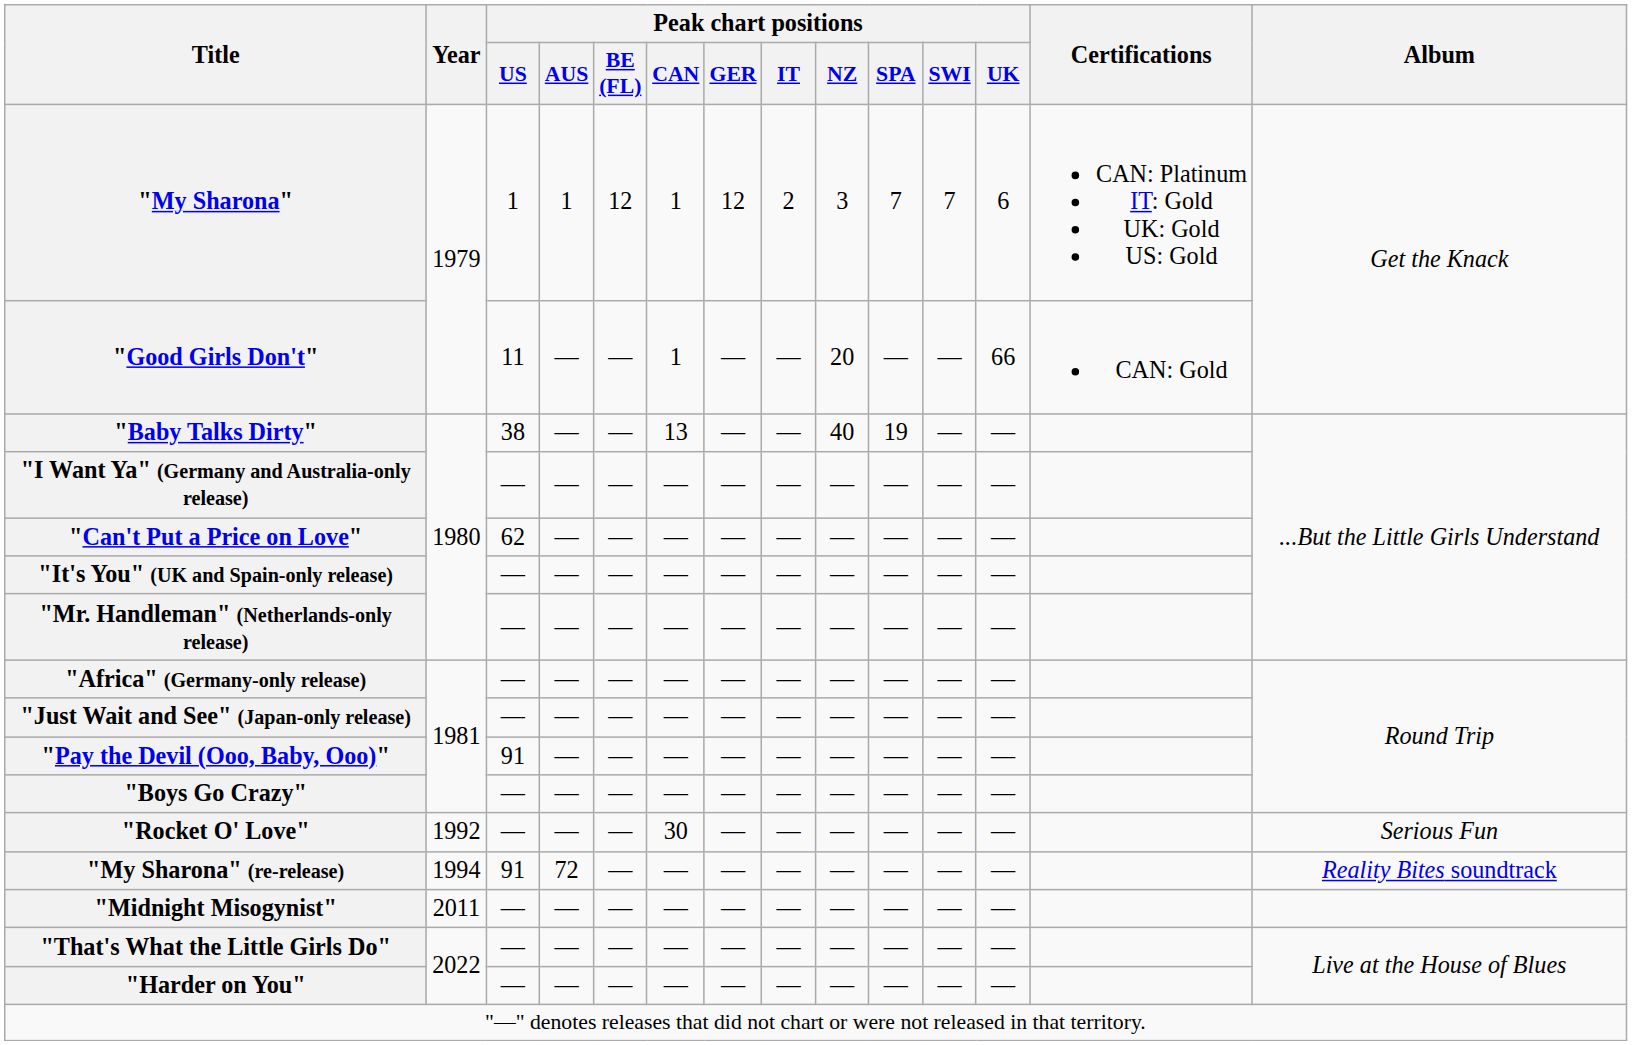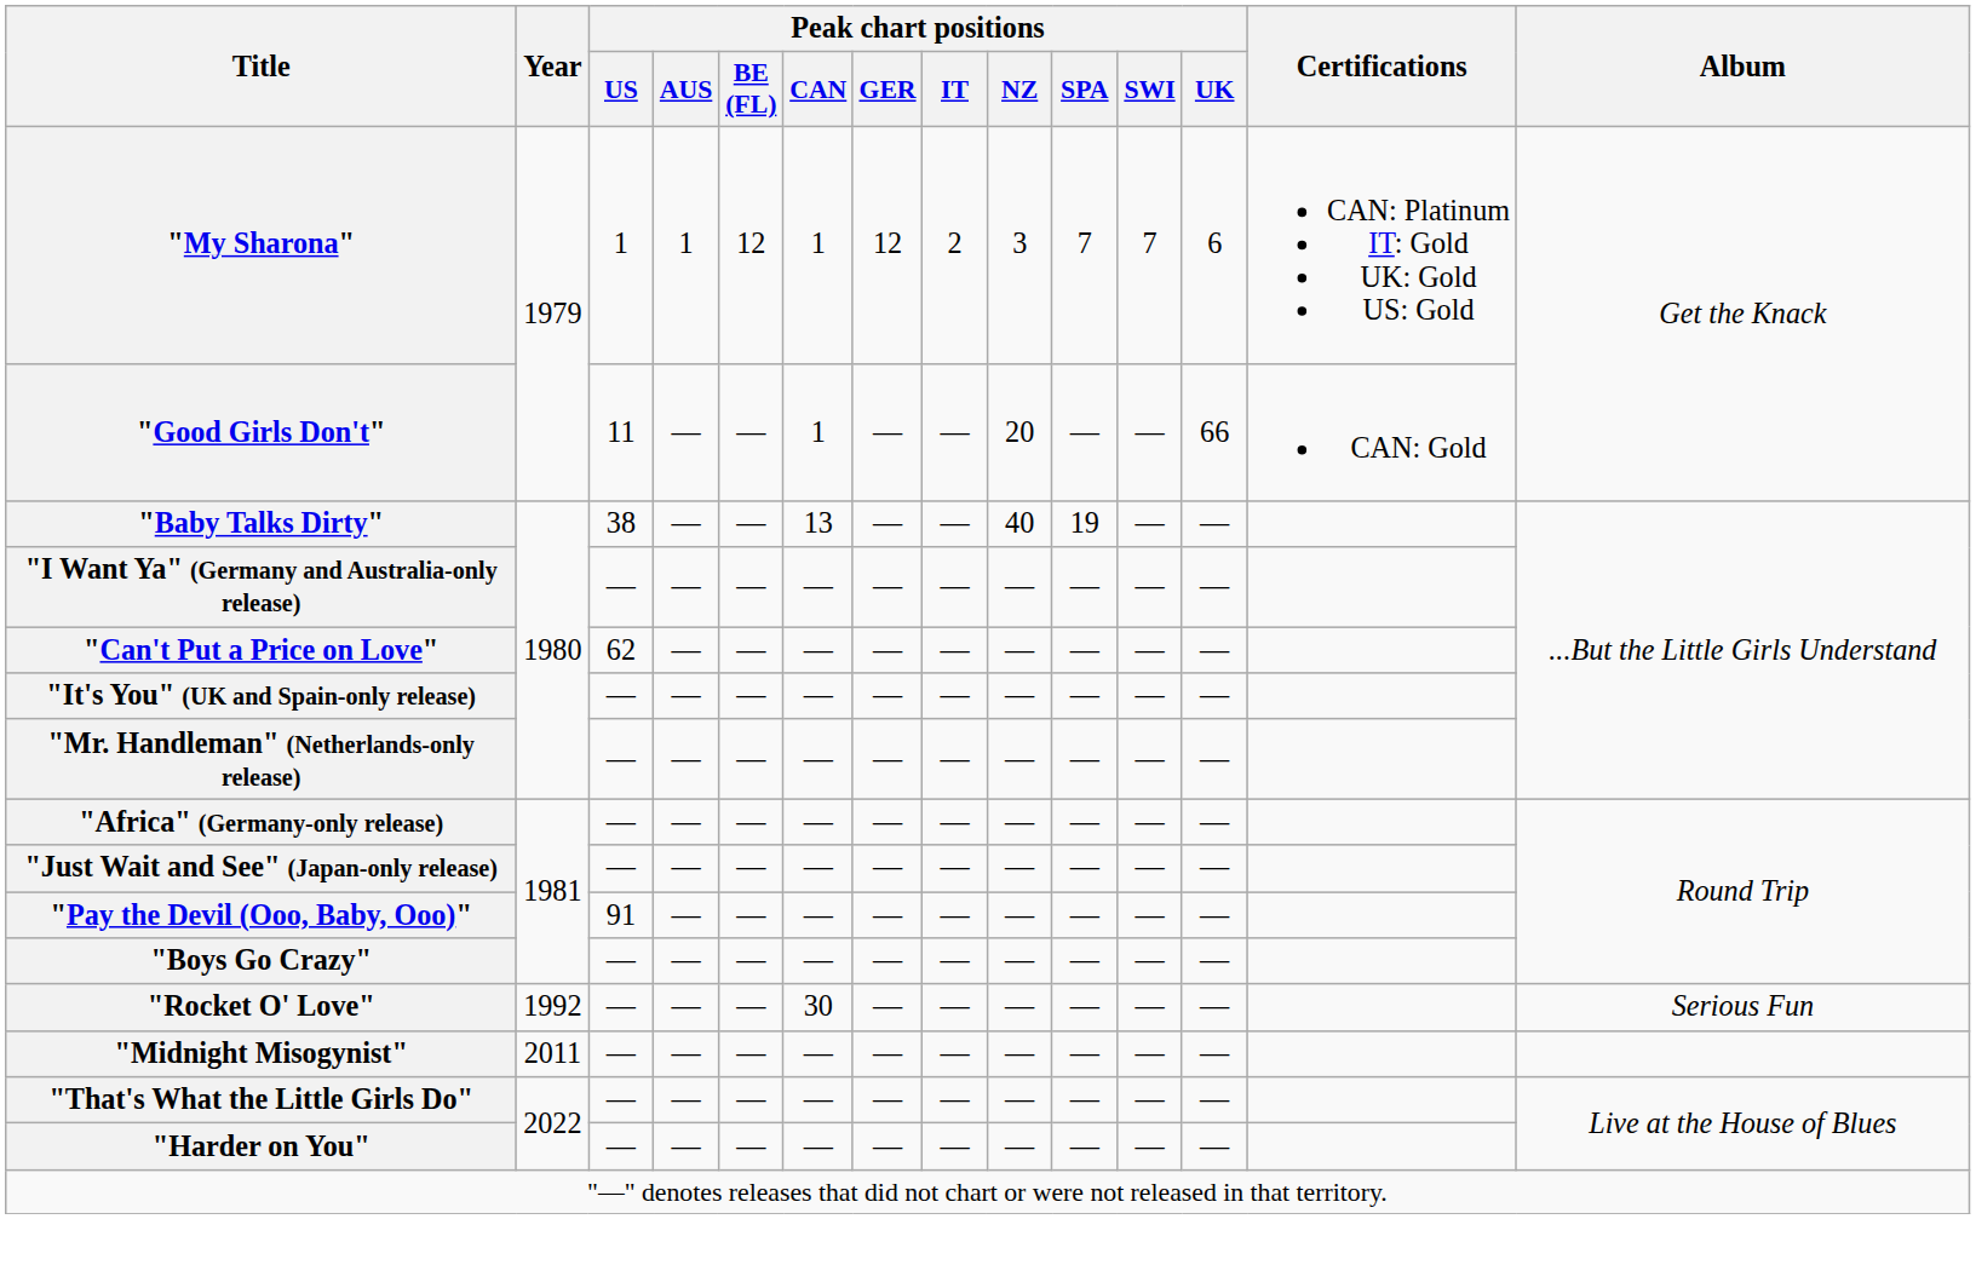 <table class="wikitable plainrowheaders" style="text-align:center;">
 <tr>
 <th rowspan="2" scope="col" style="width:17em;">Title</th>
 <th rowspan="2" scope="col" style="width:2em;">Year</th>
 <th colspan="10">Peak chart positions</th>
 <th rowspan="2">Certifications</th>
 <th rowspan="2" style="width:15em;">Album</th>
 </tr>
 <tr>
 <th scope="col" style="width:2em;font-size:90%;"><a href='#'>US</a><br></th>
 <th scope="col" style="width:2em;font-size:90%;"><a href='#'>AUS</a><br></th>
 <th scope="col" style="width:2em;font-size:90%;"><a href='#'>BE (FL)</a><br></th>
 <th scope="col" style="width:2em;font-size:90%;"><a href='#'>CAN</a><br></th>
 <th scope="col" style="width:2em;font-size:90%;"><a href='#'>GER</a><br></th>
 <th scope="col" style="width:2em;font-size:90%;"><a href='#'>IT</a><br></th>
 <th scope="col" style="width:2em;font-size:90%;"><a href='#'>NZ</a><br></th>
 <th scope="col" style="width:2em;font-size:90%;"><a href='#'>SPA</a><br></th>
 <th scope="col" style="width:2em;font-size:90%;"><a href='#'>SWI</a><br></th>
 <th scope="col" style="width:2em;font-size:90%;"><a href='#'>UK</a><br></th>
 </tr>
 <tr>
 <th scope="row">"<a href='#'>My Sharona</a>"</th>
 <td rowspan="2">1979</td>
 <td>1</td>
 <td>1</td>
 <td>12</td>
 <td>1</td>
 <td>12</td>
 <td>2</td>
 <td>3</td>
 <td>7</td>
 <td>7</td>
 <td>6</td>
 <td><br><ul><li>CAN: Platinum</li><li><a href='#'>IT</a>: Gold</li><li>UK: Gold</li><li>US: Gold</li></ul></td>
 <td rowspan="2"><em>Get the Knack</em></td>
 </tr>
 <tr>
 <th scope="row">"<a href='#'>Good Girls Don't</a>"</th>
 <td>11</td>
 <td>—</td>
 <td>—</td>
 <td>1</td>
 <td>—</td>
 <td>—</td>
 <td>20</td>
 <td>—</td>
 <td>—</td>
 <td>66</td>
 <td><br><ul><li>CAN: Gold</li></ul></td>
 </tr>
 <tr>
 <th scope="row">"<a href='#'>Baby Talks Dirty</a>"</th>
 <td rowspan="5">1980</td>
 <td>38</td>
 <td>—</td>
 <td>—</td>
 <td>13</td>
 <td>—</td>
 <td>—</td>
 <td>40</td>
 <td>19</td>
 <td>—</td>
 <td>—</td>
 <td></td>
 <td rowspan="5"><em>...But the Little Girls Understand</em></td>
 </tr>
 <tr>
 <th scope="row">"I Want Ya" <small>(Germany and Australia-only release)</small></th>
 <td>—</td>
 <td>—</td>
 <td>—</td>
 <td>—</td>
 <td>—</td>
 <td>—</td>
 <td>—</td>
 <td>—</td>
 <td>—</td>
 <td>—</td>
 <td></td>
 </tr>
 <tr>
 <th scope="row">"<a href='#'>Can't Put a Price on Love</a>"</th>
 <td>62</td>
 <td>—</td>
 <td>—</td>
 <td>—</td>
 <td>—</td>
 <td>—</td>
 <td>—</td>
 <td>—</td>
 <td>—</td>
 <td>—</td>
 <td></td>
 </tr>
 <tr>
 <th scope="row">"It's You" <small>(UK and Spain-only release)</small></th>
 <td>—</td>
 <td>—</td>
 <td>—</td>
 <td>—</td>
 <td>—</td>
 <td>—</td>
 <td>—</td>
 <td>—</td>
 <td>—</td>
 <td>—</td>
 <td></td>
 </tr>
 <tr>
 <th scope="row">"Mr. Handleman" <small>(Netherlands-only release)</small></th>
 <td>—</td>
 <td>—</td>
 <td>—</td>
 <td>—</td>
 <td>—</td>
 <td>—</td>
 <td>—</td>
 <td>—</td>
 <td>—</td>
 <td>—</td>
 <td></td>
 </tr>
 <tr>
 <th scope="row">"Africa" <small>(Germany-only release)</small></th>
 <td rowspan="4">1981</td>
 <td>—</td>
 <td>—</td>
 <td>—</td>
 <td>—</td>
 <td>—</td>
 <td>—</td>
 <td>—</td>
 <td>—</td>
 <td>—</td>
 <td>—</td>
 <td></td>
 <td rowspan="4"><em>Round Trip</em></td>
 </tr>
 <tr>
 <th scope="row">"Just Wait and See" <small>(Japan-only release)</small></th>
 <td>—</td>
 <td>—</td>
 <td>—</td>
 <td>—</td>
 <td>—</td>
 <td>—</td>
 <td>—</td>
 <td>—</td>
 <td>—</td>
 <td>—</td>
 <td></td>
 </tr>
 <tr>
 <th scope="row">"<a href='#'>Pay the Devil (Ooo, Baby, Ooo)</a>"</th>
 <td>91</td>
 <td>—</td>
 <td>—</td>
 <td>—</td>
 <td>—</td>
 <td>—</td>
 <td>—</td>
 <td>—</td>
 <td>—</td>
 <td>—</td>
 <td></td>
 </tr>
 <tr>
 <th scope="row">"Boys Go Crazy"</th>
 <td>—</td>
 <td>—</td>
 <td>—</td>
 <td>—</td>
 <td>—</td>
 <td>—</td>
 <td>—</td>
 <td>—</td>
 <td>—</td>
 <td>—</td>
 <td></td>
 </tr>
 <tr>
 <th scope="row">"Rocket O' Love"</th>
 <td>1992</td>
 <td>—</td>
 <td>—</td>
 <td>—</td>
 <td>30</td>
 <td>—</td>
 <td>—</td>
 <td>—</td>
 <td>—</td>
 <td>—</td>
 <td>—</td>
 <td></td>
 <td><em>Serious Fun</em></td>
 </tr>
 <tr>
-<th scope="row">"My Sharona" <small>(re-release)</small></th>
-<td>1994</td>
-<td>91</td>
-<td>72</td>
-<td>—</td>
-<td>—</td>
-<td>—</td>
-<td>—</td>
-<td>—</td>
-<td>—</td>
-<td>—</td>
-<td>—</td>
-<td></td>
-<td><a href='#'><em>Reality Bites</em> soundtrack</a></td>
-</tr>
-<tr>
 <th scope="row">"Midnight Misogynist"</th>
 <td>2011</td>
 <td>—</td>
 <td>—</td>
 <td>—</td>
 <td>—</td>
 <td>—</td>
 <td>—</td>
 <td>—</td>
 <td>—</td>
 <td>—</td>
 <td>—</td>
 <td></td>
 <td></td>
 </tr>
 <tr>
 <th scope="row">"That's What the Little Girls Do"</th>
 <td rowspan="2">2022</td>
 <td>—</td>
 <td>—</td>
 <td>—</td>
 <td>—</td>
 <td>—</td>
 <td>—</td>
 <td>—</td>
 <td>—</td>
 <td>—</td>
 <td>—</td>
 <td></td>
 <td rowspan="2"><em>Live at the House of Blues</em></td>
 </tr>
 <tr>
 <th scope="row">"Harder on You"</th>
 <td>—</td>
 <td>—</td>
 <td>—</td>
 <td>—</td>
 <td>—</td>
 <td>—</td>
 <td>—</td>
 <td>—</td>
 <td>—</td>
 <td>—</td>
 <td></td>
 </tr>
 <tr>
 <td colspan="14" style="font-size:90%">"—" denotes releases that did not chart or were not released in that territory.</td>
 </tr>
 </table>
